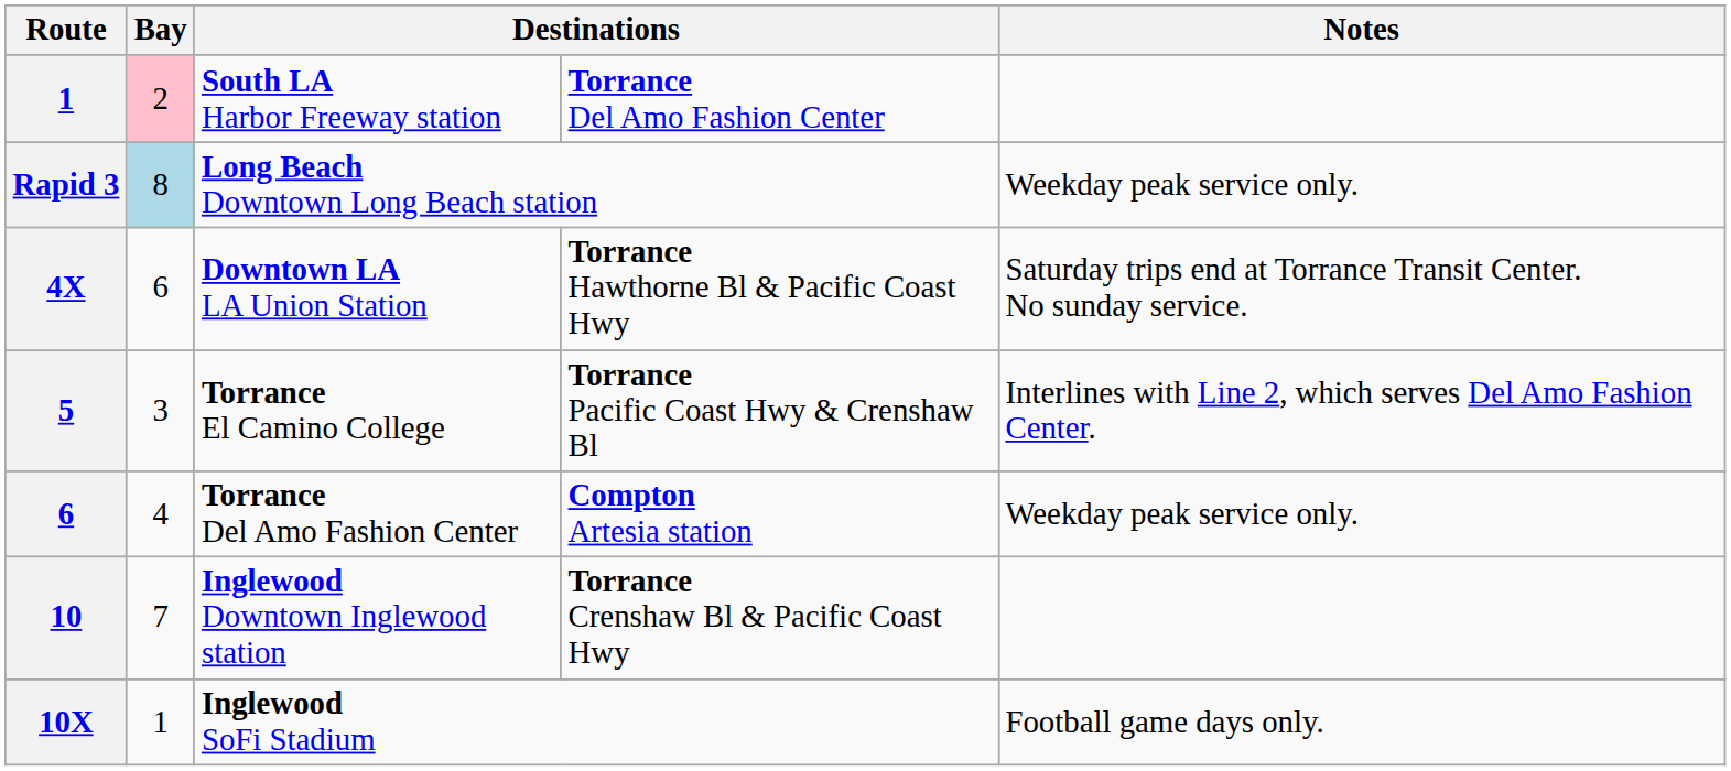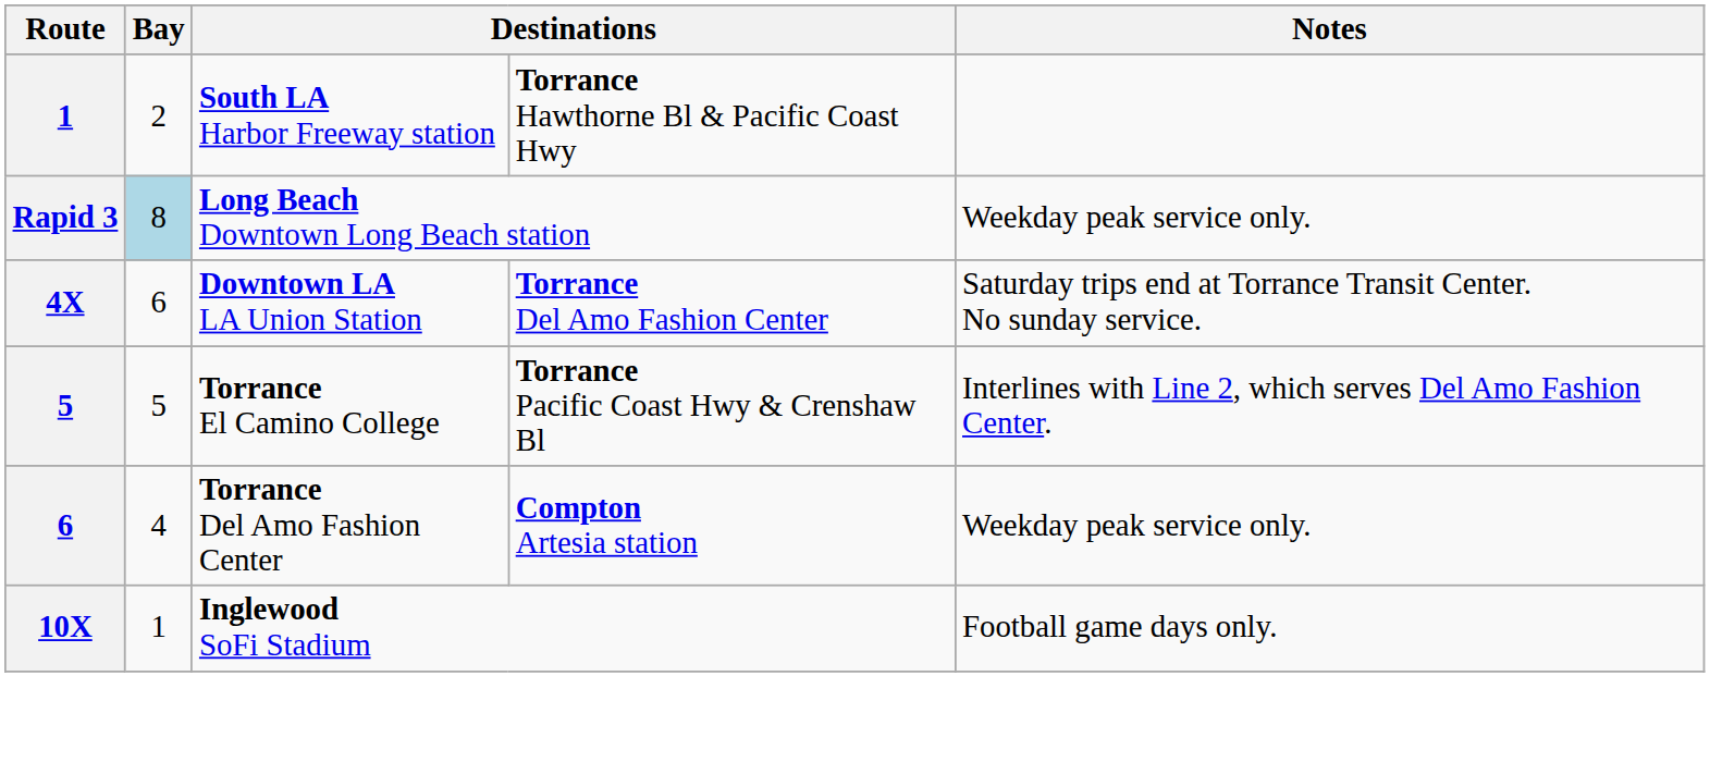 <table class="wikitable sticky-header">
 <tr>
 <th>Route</th>
 <th>Bay</th>
 <th colspan=2>Destinations</th>
 <th>Notes</th>
 </tr>
 <tr>
 <th><a href='#'>1</a></th>
-<td style="background: pink; text-align:center">2</td>
+<td style="text-align:center">2</td>
 <td><strong><a href='#'>South LA</a></strong><br> <a href='#'>Harbor Freeway station</a></td>
-<td><strong><a href='#'>Torrance</a></strong><br><a href='#'>Del Amo Fashion Center</a></td>
+<td><strong>Torrance</strong><br>Hawthorne Bl & Pacific Coast Hwy</td>
 <td></td>
 </tr>
 <tr>
 <th><a href='#'>Rapid 3</a></th>
 <td style="background: lightblue; text-align:center">8</td>
 <td colspan=2><strong><a href='#'>Long Beach</a></strong><br><a href='#'>Downtown Long Beach station</a></td>
 <td>Weekday peak service only.</td>
 </tr>
 <tr>
 <th><a href='#'>4X</a></th>
 <td style="text-align:center">6</td>
 <td><strong><a href='#'>Downtown LA</a></strong><br><a href='#'>LA Union Station</a></td>
-<td><strong>Torrance</strong><br>Hawthorne Bl & Pacific Coast Hwy</td>
+<td><strong><a href='#'>Torrance</a></strong><br><a href='#'>Del Amo Fashion Center</a></td>
 <td>Saturday trips end at Torrance Transit Center.<br>No sunday service.</td>
 </tr>
 <tr>
 <th><a href='#'>5</a></th>
-<td style="text-align:center">3</td>
+<td style="text-align:center">5</td>
 <td><strong>Torrance</strong><br>El Camino College</td>
 <td><strong>Torrance</strong><br>Pacific Coast Hwy & Crenshaw Bl</td>
 <td>Interlines with <a href='#'>Line 2</a>, which serves <a href='#'>Del Amo Fashion Center</a>.</td>
 </tr>
 <tr>
 <th><a href='#'>6</a></th>
 <td style="text-align:center">4</td>
 <td><strong>Torrance</strong><br>Del Amo Fashion Center</td>
 <td><strong><a href='#'>Compton</a></strong><br><a href='#'>Artesia station</a></td>
 <td>Weekday peak service only.</td>
 </tr>
 <tr>
-<th><a href='#'>10</a></th>
-<td style="text-align:center">7</td>
-<td><strong><a href='#'>Inglewood</a></strong><br><a href='#'>Downtown Inglewood station</a></td>
-<td><strong>Torrance</strong><br>Crenshaw Bl & Pacific Coast Hwy</td>
-<td></td>
-</tr>
-<tr>
 <th><a href='#'>10X</a></th>
 <td style="text-align:center">1</td>
 <td colspan=2><strong>Inglewood</strong><br><a href='#'>SoFi Stadium</a></td>
 <td>Football game days only.</td>
 </tr>
 </table>
